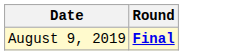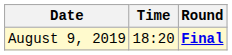 <table class="wikitable">
 <tr>
 <th>Date</th>
+<th>Time</th>
 <th>Round</th>
 </tr>
 <tr style=background:lemonchiffon>
 <td>August 9, 2019</td>
+<td>18:20</td>
 <td><strong><a href='#'>Final</a></strong></td>
 </tr>
 </table>
